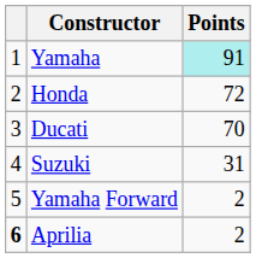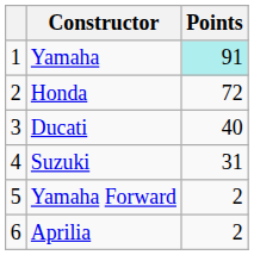 <table class="wikitable" style="font-size: 95%;">
 <tr>
 <th></th>
 <th>Constructor</th>
 <th>Points</th>
 </tr>
 <tr>
 <td align=center>1</td>
 <td> <a href='#'>Yamaha</a></td>
 <td align=right style="background: paleturquoise;">91</td>
 </tr>
 <tr>
 <td align=center>2</td>
 <td> <a href='#'>Honda</a></td>
 <td align=right>72</td>
 </tr>
 <tr>
 <td align=center>3</td>
 <td> <a href='#'>Ducati</a></td>
-<td align=right>70</td>
+<td align=right>40</td>
 </tr>
 <tr>
 <td align=center>4</td>
 <td> <a href='#'>Suzuki</a></td>
 <td align=right>31</td>
 </tr>
 <tr>
 <td align=center>5</td>
 <td> <a href='#'>Yamaha</a> <a href='#'>Forward</a></td>
 <td align=right>2</td>
 </tr>
 <tr>
-<td align=center><strong>6</strong></td>
+<td align=center>6</td>
 <td> <a href='#'>Aprilia</a></td>
 <td align=right>2</td>
 </tr>
 </table>
